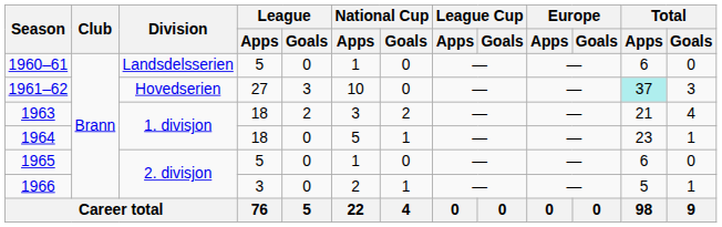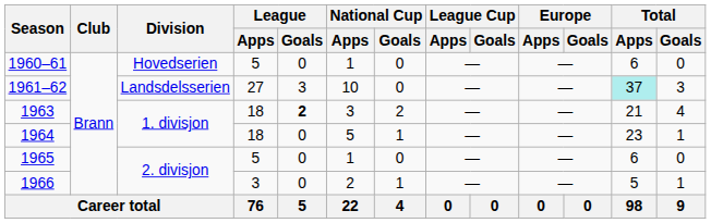 <table class="wikitable" style="text-align:center">
 <tr>
 <th rowspan="2">Season</th>
 <th rowspan="2">Club</th>
 <th rowspan="2">Division</th>
 <th colspan="2">League</th>
 <th colspan="2">National Cup</th>
 <th colspan="2">League Cup</th>
 <th colspan="2">Europe</th>
 <th colspan="2">Total</th>
 </tr>
 <tr>
 <th>Apps</th>
 <th>Goals</th>
 <th>Apps</th>
 <th>Goals</th>
 <th>Apps</th>
 <th>Goals</th>
 <th>Apps</th>
 <th>Goals</th>
 <th>Apps</th>
 <th>Goals</th>
 </tr>
 <tr>
 <td><a href='#'>1960–61</a></td>
 <td rowspan="6"><a href='#'>Brann</a></td>
-<td rowspan="1"><a href='#'>Landsdelsserien</a></td>
+<td rowspan="1"><a href='#'>Hovedserien</a></td>
 <td>5</td>
 <td>0</td>
 <td>1</td>
 <td>0</td>
 <td colspan="2">—</td>
 <td colspan="2">—</td>
 <td>6</td>
 <td>0</td>
 </tr>
 <tr>
 <td><a href='#'>1961–62</a></td>
-<td rowspan="1"><a href='#'>Hovedserien</a></td>
+<td rowspan="1"><a href='#'>Landsdelsserien</a></td>
 <td>27</td>
 <td>3</td>
 <td>10</td>
 <td>0</td>
 <td colspan="2">—</td>
 <td colspan="2">—</td>
 <td style="background: paleturquoise;">37</td>
 <td>3</td>
 </tr>
 <tr>
 <td><a href='#'>1963</a></td>
 <td rowspan="2"><a href='#'>1. divisjon</a></td>
 <td>18</td>
-<td>2</td>
+<td><strong>2</strong></td>
 <td>3</td>
 <td>2</td>
 <td colspan="2">—</td>
 <td colspan="2">—</td>
 <td>21</td>
 <td>4</td>
 </tr>
 <tr>
 <td><a href='#'>1964</a></td>
 <td>18</td>
 <td>0</td>
 <td>5</td>
 <td>1</td>
 <td colspan="2">—</td>
 <td colspan="2">—</td>
 <td>23</td>
 <td>1</td>
 </tr>
 <tr>
 <td><a href='#'>1965</a></td>
 <td rowspan="2"><a href='#'>2. divisjon</a></td>
 <td>5</td>
 <td>0</td>
 <td>1</td>
 <td>0</td>
 <td colspan="2">—</td>
 <td colspan="2">—</td>
 <td>6</td>
 <td>0</td>
 </tr>
 <tr>
 <td><a href='#'>1966</a></td>
 <td>3</td>
 <td>0</td>
 <td>2</td>
 <td>1</td>
 <td colspan="2">—</td>
 <td colspan="2">—</td>
 <td>5</td>
 <td>1</td>
 </tr>
 <tr>
 <th colspan="3">Career total</th>
 <th>76</th>
 <th>5</th>
 <th>22</th>
 <th>4</th>
 <th>0</th>
 <th>0</th>
 <th>0</th>
 <th>0</th>
 <th>98</th>
 <th>9</th>
 </tr>
 </table>
